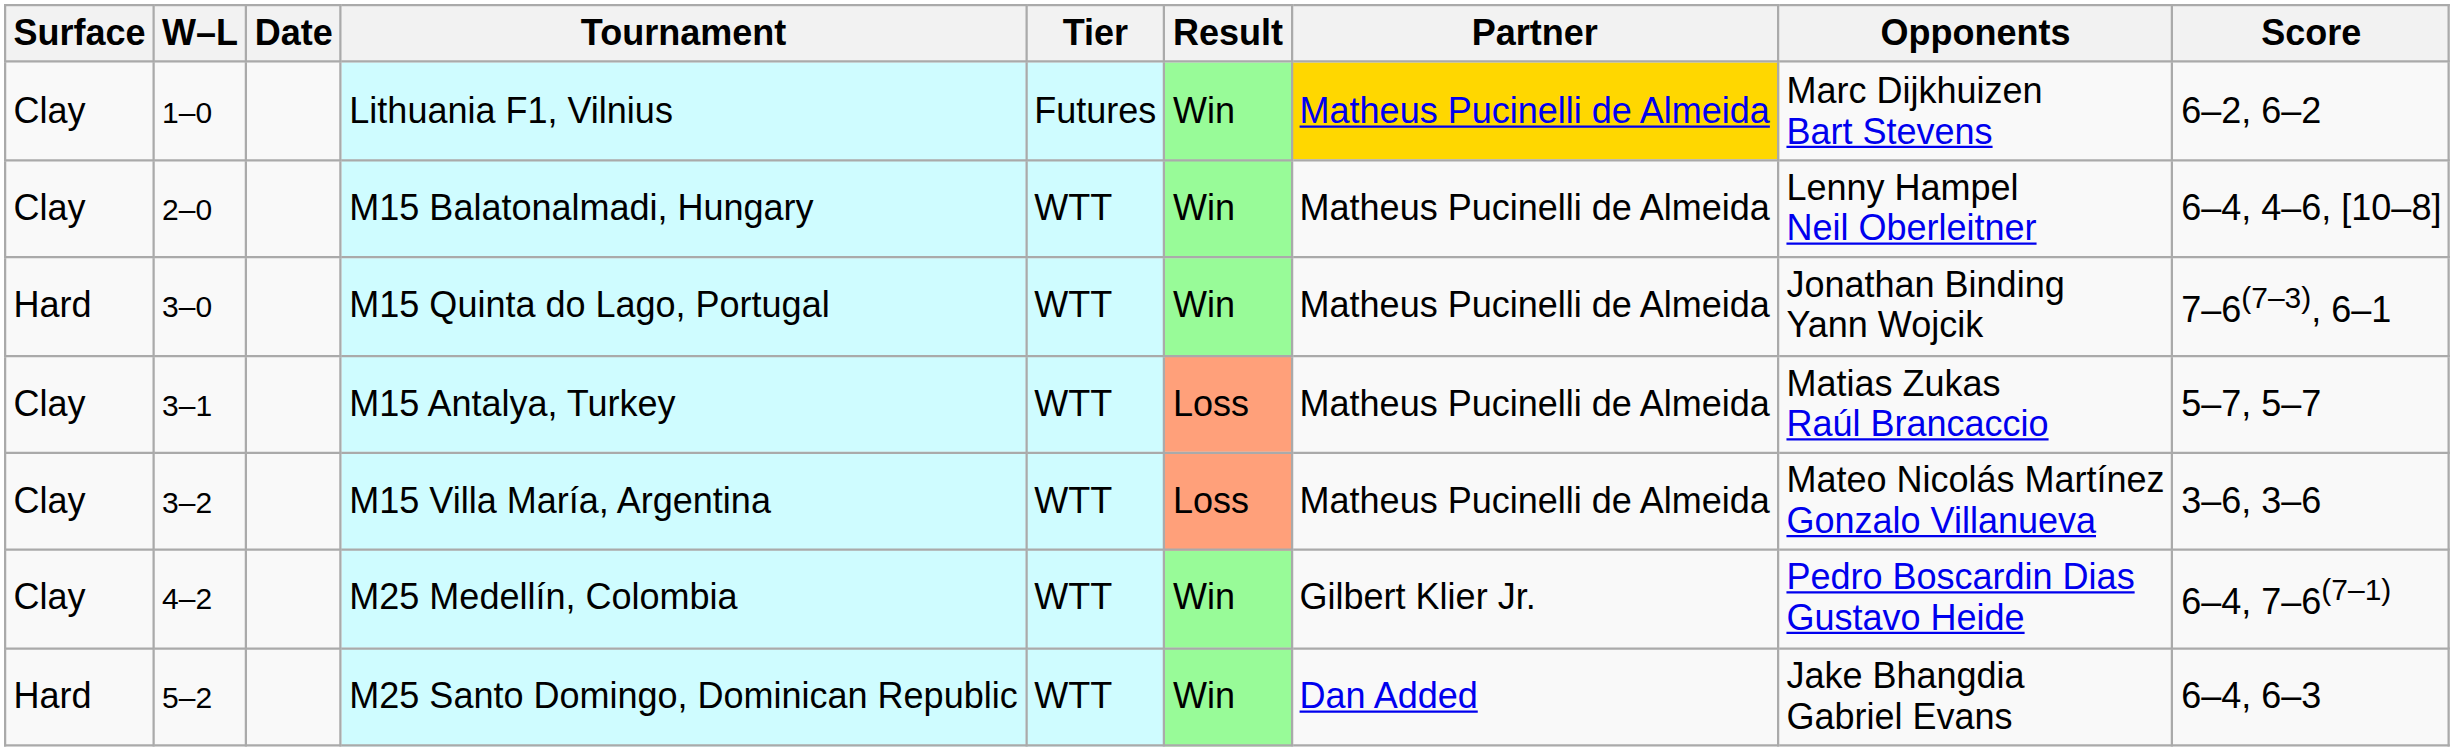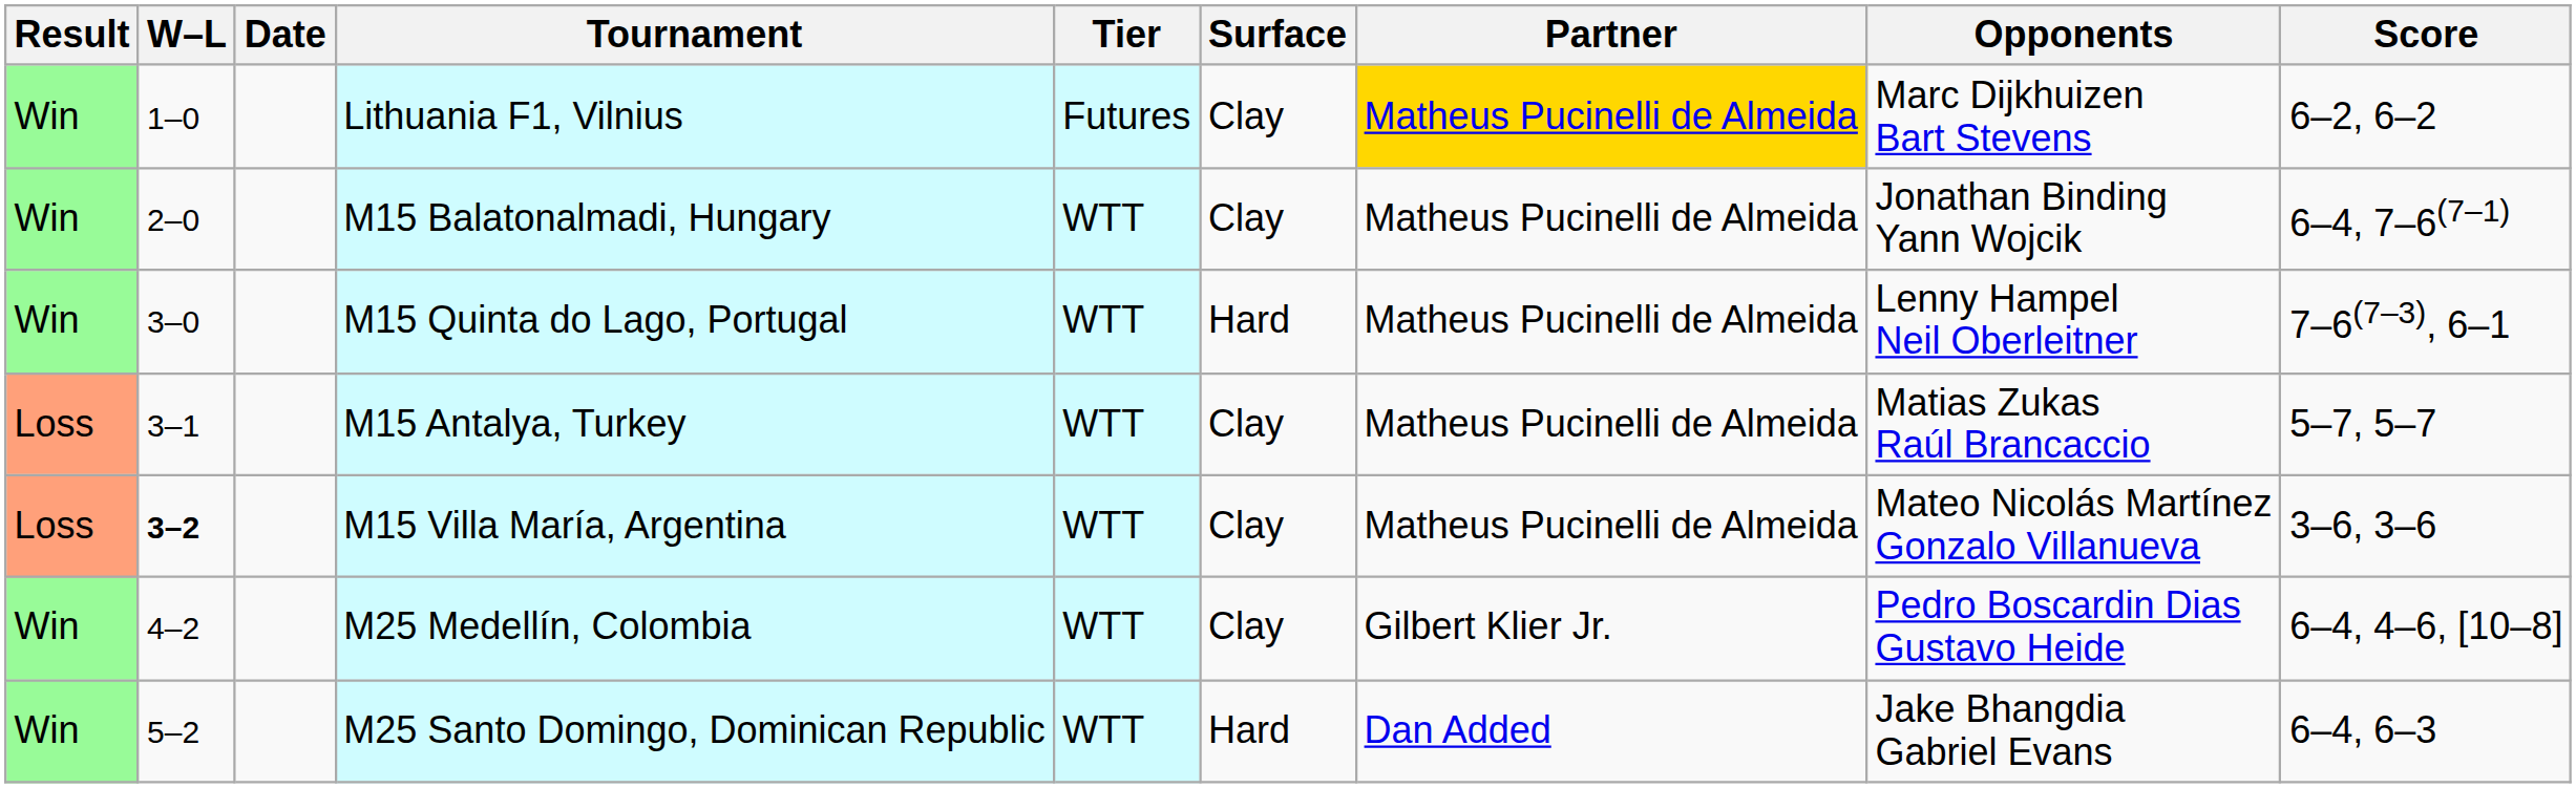 <table class="sortable wikitable">
 <tr>
-<th>Surface</th>
+<th>Result</th>
 <th class="unsortable">W–L</th>
 <th>Date</th>
 <th>Tournament</th>
 <th>Tier</th>
-<th>Result</th>
+<th>Surface</th>
 <th>Partner</th>
 <th>Opponents</th>
 <th class="unsortable">Score</th>
 </tr>
 <tr>
-<td>Clay</td>
+<td bgcolor=98FB98>Win</td>
 <td><small>1–0</small></td>
 <td></td>
 <td style="background:#cffcff;">Lithuania F1, Vilnius</td>
 <td style="background:#cffcff;">Futures</td>
-<td bgcolor=98FB98>Win</td>
+<td>Clay</td>
 <td style="background: gold;"> <a href='#'>Matheus Pucinelli de Almeida</a></td>
 <td> Marc Dijkhuizen <br>  <a href='#'>Bart Stevens</a></td>
 <td>6–2, 6–2</td>
 </tr>
 <tr>
-<td>Clay</td>
+<td bgcolor=98FB98>Win</td>
 <td><small>2–0</small></td>
 <td></td>
 <td style="background:#cffcff;">M15 Balatonalmadi, Hungary</td>
 <td style="background:#cffcff;">WTT</td>
-<td bgcolor=98FB98>Win</td>
+<td>Clay</td>
 <td> Matheus Pucinelli de Almeida</td>
-<td> Lenny Hampel <br>  <a href='#'>Neil Oberleitner</a></td>
-<td>6–4, 4–6, [10–8]</td>
+<td> Jonathan Binding <br>  Yann Wojcik</td>
+<td>6–4, 7–6<sup>(7–1)</sup></td>
 </tr>
 <tr>
-<td>Hard</td>
+<td bgcolor=98FB98>Win</td>
 <td><small>3–0</small></td>
 <td></td>
 <td style="background:#cffcff;">M15 Quinta do Lago, Portugal</td>
 <td style="background:#cffcff;">WTT</td>
-<td bgcolor=98FB98>Win</td>
+<td>Hard</td>
 <td> Matheus Pucinelli de Almeida</td>
-<td> Jonathan Binding <br>  Yann Wojcik</td>
+<td> Lenny Hampel <br>  <a href='#'>Neil Oberleitner</a></td>
 <td>7–6<sup>(7–3)</sup>, 6–1</td>
 </tr>
 <tr>
-<td>Clay</td>
+<td bgcolor=FFA07A>Loss</td>
 <td><small>3–1</small></td>
 <td></td>
 <td style="background:#cffcff;">M15 Antalya, Turkey</td>
 <td style="background:#cffcff;">WTT</td>
-<td bgcolor=FFA07A>Loss</td>
+<td>Clay</td>
 <td> Matheus Pucinelli de Almeida</td>
 <td> Matias Zukas <br>  <a href='#'>Raúl Brancaccio</a></td>
 <td>5–7, 5–7</td>
 </tr>
 <tr>
-<td>Clay</td>
-<td><small>3–2</small></td>
+<td bgcolor=FFA07A>Loss</td>
+<td><strong><small>3–2</small></strong></td>
 <td></td>
 <td style="background:#cffcff;">M15 Villa María, Argentina</td>
 <td style="background:#cffcff;">WTT</td>
-<td bgcolor=FFA07A>Loss</td>
+<td>Clay</td>
 <td> Matheus Pucinelli de Almeida</td>
 <td> Mateo Nicolás Martínez <br>  <a href='#'>Gonzalo Villanueva</a></td>
 <td>3–6, 3–6</td>
 </tr>
 <tr>
-<td>Clay</td>
+<td bgcolor=98FB98>Win</td>
 <td><small>4–2</small></td>
 <td></td>
 <td style="background:#cffcff;">M25 Medellín, Colombia</td>
 <td style="background:#cffcff;">WTT</td>
-<td bgcolor=98FB98>Win</td>
+<td>Clay</td>
 <td> Gilbert Klier Jr.</td>
 <td> <a href='#'>Pedro Boscardin Dias</a><br> <a href='#'>Gustavo Heide</a></td>
-<td>6–4, 7–6<sup>(7–1)</sup></td>
+<td>6–4, 4–6, [10–8]</td>
 </tr>
 <tr>
-<td>Hard</td>
+<td bgcolor=98FB98>Win</td>
 <td><small>5–2</small></td>
 <td></td>
 <td style="background:#cffcff;">M25 Santo Domingo, Dominican Republic</td>
 <td style="background:#cffcff;">WTT</td>
-<td bgcolor=98FB98>Win</td>
+<td>Hard</td>
 <td> <a href='#'>Dan Added</a></td>
 <td> Jake Bhangdia<br> Gabriel Evans</td>
 <td>6–4, 6–3</td>
 </tr>
 </table>
